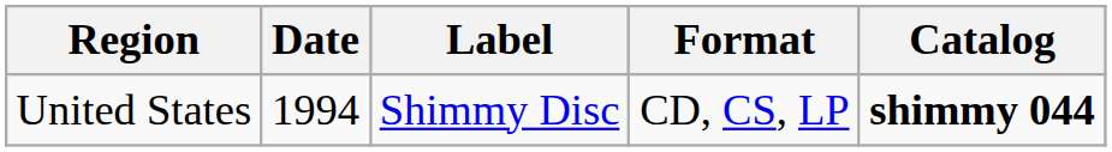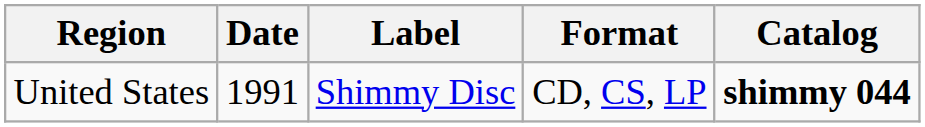 <table class="wikitable">
 <tr>
 <th>Region</th>
 <th>Date</th>
 <th>Label</th>
 <th>Format</th>
 <th>Catalog</th>
 </tr>
 <tr>
 <td>United States</td>
-<td>1994</td>
+<td>1991</td>
 <td><a href='#'>Shimmy Disc</a></td>
 <td>CD, <a href='#'>CS</a>, <a href='#'>LP</a></td>
 <td><strong>shimmy 044</strong></td>
 </tr>
 </table>
